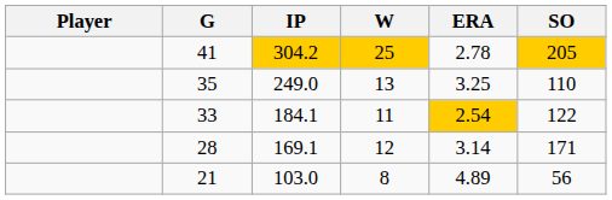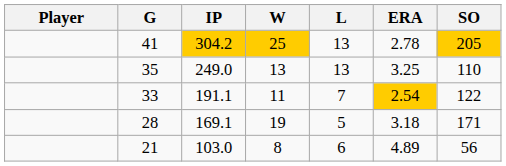 <table class="wikitable sortable">
 <tr>
 <th bgcolor="#DDDDFF" width="16%">Player</th>
 <th bgcolor="#DDDDFF" width="9%">G</th>
 <th bgcolor="#DDDDFF" width="9%">IP</th>
 <th bgcolor="#DDDDFF" width="9%">W</th>
+<th bgcolor="#DDDDFF" width="9%">L</th>
 <th bgcolor="#DDDDFF" width="9%">ERA</th>
 <th bgcolor="#DDDDFF" width="9%">SO</th>
 </tr>
 <tr align="center">
 <td></td>
 <td>41</td>
 <td bgcolor="#FFCC00">304.2</td>
 <td bgcolor="#FFCC00">25</td>
+<td>13</td>
 <td>2.78</td>
 <td bgcolor="#FFCC00">205</td>
 </tr>
 <tr align="center">
 <td></td>
 <td>35</td>
 <td>249.0</td>
 <td>13</td>
+<td>13</td>
 <td>3.25</td>
 <td>110</td>
 </tr>
 <tr align="center">
 <td></td>
 <td>33</td>
-<td>184.1</td>
+<td>191.1</td>
 <td>11</td>
+<td>7</td>
 <td bgcolor="#FFCC00">2.54</td>
 <td>122</td>
 </tr>
 <tr align="center">
 <td></td>
 <td>28</td>
 <td>169.1</td>
-<td>12</td>
-<td>3.14</td>
+<td>19</td>
+<td>5</td>
+<td>3.18</td>
 <td>171</td>
 </tr>
 <tr align="center">
 <td></td>
 <td>21</td>
 <td>103.0</td>
 <td>8</td>
+<td>6</td>
 <td>4.89</td>
 <td>56</td>
 </tr>
 </table>
